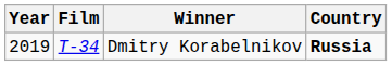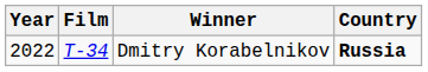 <table class="wikitable sortable plainrowheaders">
 <tr>
 <th>Year</th>
 <th>Film</th>
 <th>Winner</th>
 <th>Country</th>
 </tr>
 <tr>
-<td>2019</td>
+<td>2022</td>
 <td><em><a href='#'>T-34</a></em></td>
 <td>Dmitry Korabelnikov</td>
 <td><strong>Russia</strong></td>
 </tr>
 </table>
